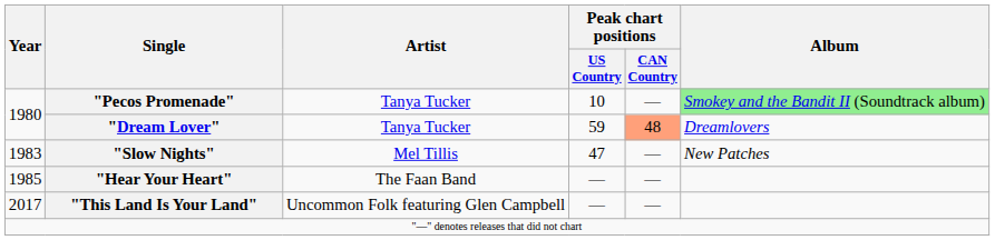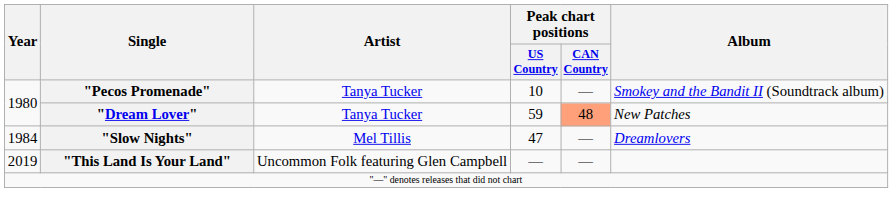 <table class="wikitable plainrowheaders" style="text-align:center;">
 <tr>
 <th rowspan="2">Year</th>
 <th rowspan="2" style="width:14em;">Single</th>
 <th rowspan="2">Artist</th>
 <th colspan="2">Peak chart<br>positions</th>
 <th rowspan="2">Album</th>
 </tr>
 <tr style="font-size:smaller;">
 <th width="45"><a href='#'>US Country</a></th>
 <th width="45"><a href='#'>CAN Country</a></th>
 </tr>
 <tr>
 <td rowspan="2">1980</td>
 <th scope="row">"Pecos Promenade"</th>
 <td><a href='#'>Tanya Tucker</a></td>
 <td>10</td>
 <td>—</td>
-<td align="left" style="background: lightgreen;"><em><a href='#'>Smokey and the Bandit II</a></em> (Soundtrack album)</td>
+<td align="left"><em><a href='#'>Smokey and the Bandit II</a></em> (Soundtrack album)</td>
 </tr>
 <tr>
 <th scope="row">"<a href='#'>Dream Lover</a>"</th>
 <td><a href='#'>Tanya Tucker</a></td>
 <td>59</td>
 <td style="background: lightsalmon;">48</td>
-<td align="left"><em><a href='#'>Dreamlovers</a></em></td>
+<td align="left"><em>New Patches</em></td>
 </tr>
 <tr>
-<td>1983</td>
+<td>1984</td>
 <th scope="row">"Slow Nights"</th>
 <td><a href='#'>Mel Tillis</a></td>
 <td>47</td>
 <td>—</td>
-<td align="left"><em>New Patches</em></td>
+<td align="left"><em><a href='#'>Dreamlovers</a></em></td>
 </tr>
 <tr>
-<td>1985</td>
-<th scope="row">"Hear Your Heart"</th>
-<td>The Faan Band</td>
-<td>—</td>
-<td>—</td>
-<td></td>
-</tr>
-<tr>
-<td>2017</td>
+<td>2019</td>
 <th scope="row">"This Land Is Your Land"</th>
 <td>Uncommon Folk featuring Glen Campbell</td>
 <td>—</td>
 <td>—</td>
 <td></td>
 </tr>
 <tr>
 <td colspan="6" style="font-size:8pt">"—" denotes releases that did not chart</td>
 </tr>
 </table>
